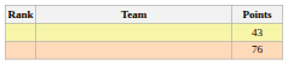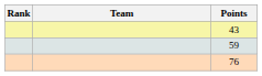 <table class="wikitable" style="text-align:center; font-size: 90%; border: gray solid 1px;border-collapse:collapse;">
 <tr bgcolor="#E4E4E4">
 <th style="border-bottom:1px solid #AAAAAA" width=10>Rank</th>
 <th style="border-bottom:1px solid #AAAAAA" width=250>Team</th>
 <th style="border-bottom:1px solid #AAAAAA" width=60>Points</th>
 </tr>
 <tr bgcolor=F7F6A8>
 <td></td>
 <td align=left></td>
 <td>43</td>
 </tr>
+<tr bgcolor=DCE5E5>
+<td></td>
+<td align=left></td>
+<td>59</td>
+</tr>
 <tr bgcolor=FFDAB9>
 <td></td>
 <td align=left></td>
 <td>76</td>
 </tr>
 </table>
